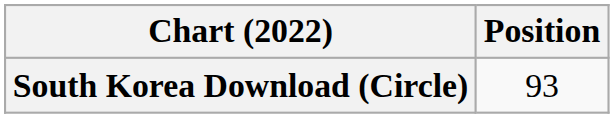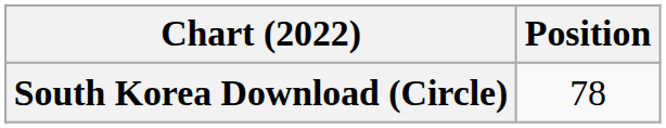 <table class="wikitable plainrowheaders" style="text-align:center">
 <tr>
 <th scope="col">Chart (2022)</th>
 <th scope="col">Position</th>
 </tr>
 <tr>
 <th scope="row">South Korea Download (Circle)</th>
-<td>93</td>
+<td>78</td>
 </tr>
 </table>
